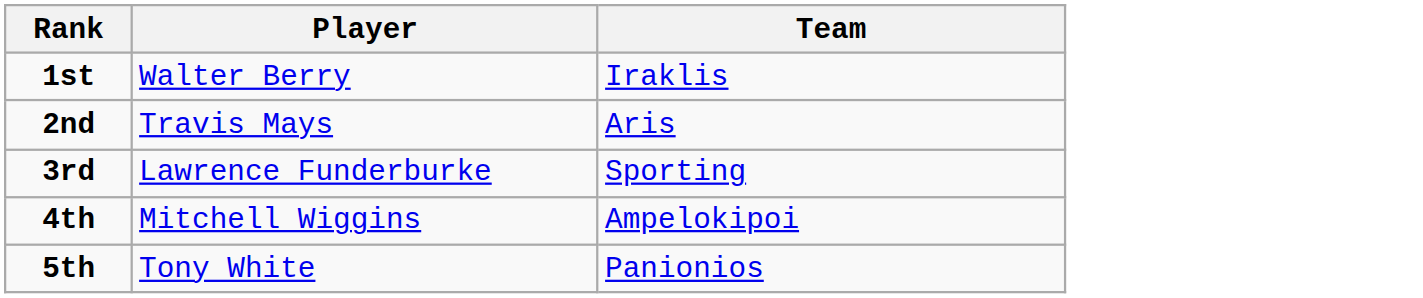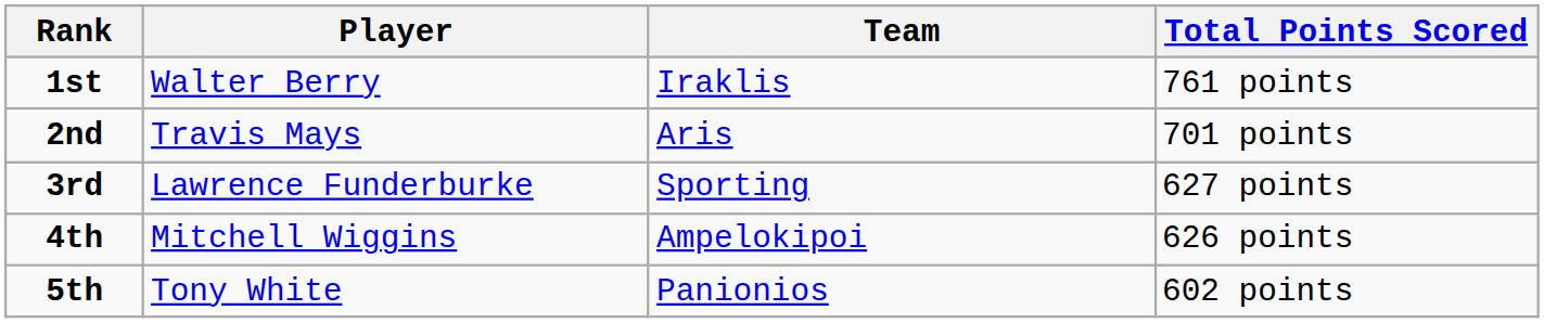 <table class="wikitable sortable">
 <tr>
 <th style="width:50px;">Rank</th>
 <th style="width:200px;">Player</th>
 <th style="width:200px;">Team</th>
+<th style="width:150px;"><a href='#'>Total Points Scored</a></th>
 </tr>
 <tr>
 <td style="text-align:center;"><strong>1st</strong></td>
 <td> <a href='#'>Walter Berry</a></td>
 <td><a href='#'>Iraklis</a></td>
+<td>761 points</td>
 </tr>
 <tr>
 <td style="text-align:center;"><strong>2nd</strong></td>
 <td> <a href='#'>Travis Mays</a></td>
 <td><a href='#'>Aris</a></td>
+<td>701 points</td>
 </tr>
 <tr>
 <td style="text-align:center;"><strong>3rd</strong></td>
 <td> <a href='#'>Lawrence Funderburke</a></td>
 <td><a href='#'>Sporting</a></td>
+<td>627 points</td>
 </tr>
 <tr>
 <td style="text-align:center;"><strong>4th</strong></td>
 <td> <a href='#'>Mitchell Wiggins</a></td>
 <td><a href='#'>Ampelokipoi</a></td>
+<td>626 points</td>
 </tr>
 <tr>
 <td style="text-align:center;"><strong>5th</strong></td>
 <td> <a href='#'>Tony White</a></td>
 <td><a href='#'>Panionios</a></td>
+<td>602 points</td>
 </tr>
 </table>
